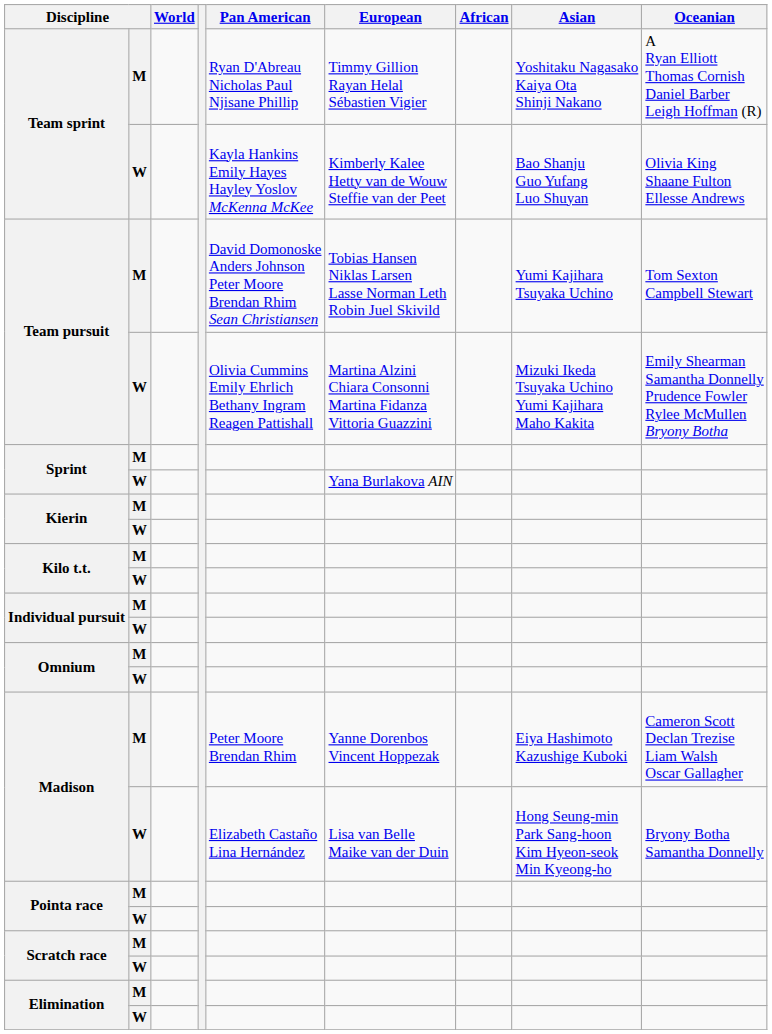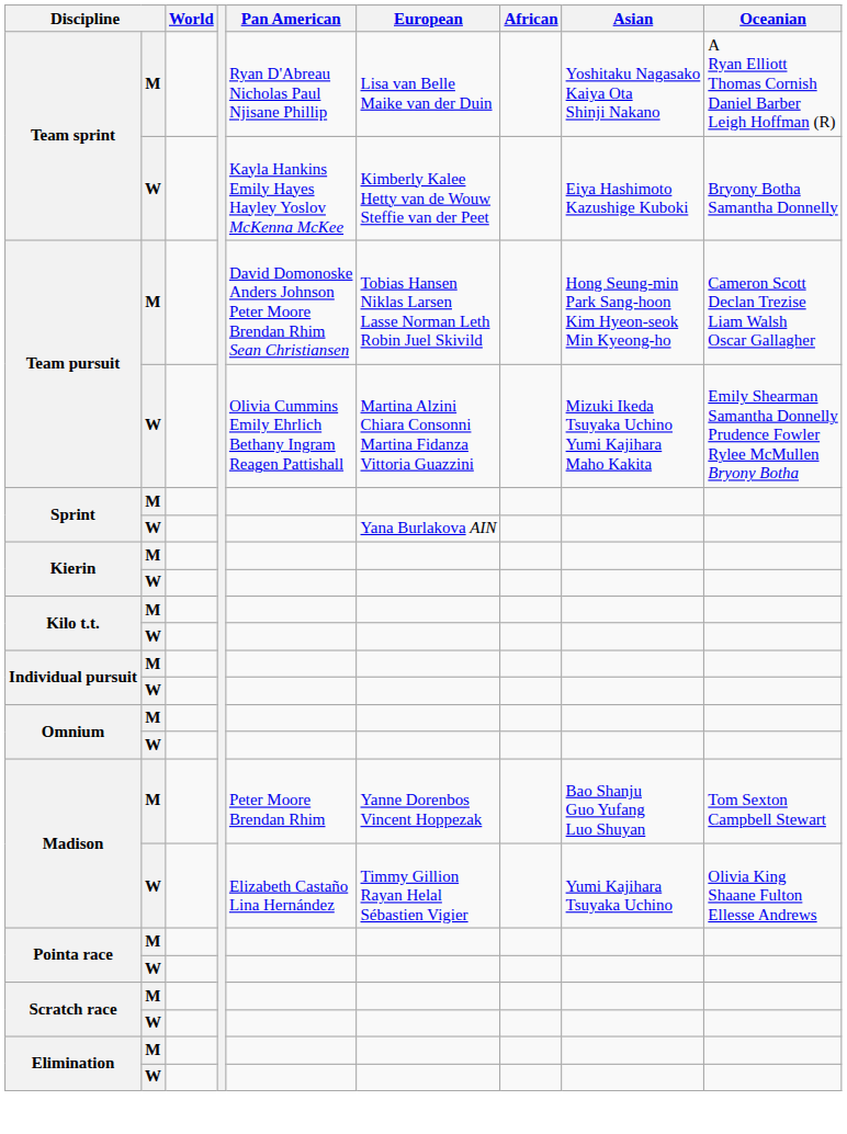 <table class="wikitable" style="font-size:85%">
 <tr>
 <th colspan="2">Discipline</th>
 <th><a href='#'>World</a></th>
 <th rowspan="23"></th>
 <th><a href='#'>Pan American</a></th>
 <th><a href='#'>European</a></th>
 <th><a href='#'>African</a></th>
 <th><a href='#'>Asian</a></th>
 <th><a href='#'>Oceanian</a></th>
 </tr>
 <tr>
 <th rowspan="2">Team sprint</th>
 <th>M</th>
 <td></td>
 <td><br><a href='#'>Ryan D'Abreau</a><br><a href='#'>Nicholas Paul</a><br><a href='#'>Njisane Phillip</a></td>
-<td><br><a href='#'>Timmy Gillion</a><br><a href='#'>Rayan Helal</a><br><a href='#'>Sébastien Vigier</a></td>
+<td><br><a href='#'>Lisa van Belle</a><br><a href='#'>Maike van der Duin</a></td>
 <td></td>
 <td><br><a href='#'>Yoshitaku Nagasako</a><br><a href='#'>Kaiya Ota</a><br><a href='#'>Shinji Nakano</a></td>
 <td> A<br><a href='#'>Ryan Elliott</a><br><a href='#'>Thomas Cornish</a><br><a href='#'>Daniel Barber</a><br><a href='#'>Leigh Hoffman</a> (R)</td>
 </tr>
 <tr>
 <th>W</th>
 <td></td>
 <td><br><a href='#'>Kayla Hankins</a><br><a href='#'>Emily Hayes</a><br><a href='#'>Hayley Yoslov</a><br><em><a href='#'>McKenna McKee</a></em></td>
 <td><br><a href='#'>Kimberly Kalee</a><br><a href='#'>Hetty van de Wouw</a><br><a href='#'>Steffie van der Peet</a></td>
 <td></td>
-<td><br><a href='#'>Bao Shanju</a><br><a href='#'>Guo Yufang</a><br><a href='#'>Luo Shuyan</a></td>
-<td><br><a href='#'>Olivia King</a><br><a href='#'>Shaane Fulton</a><br><a href='#'>Ellesse Andrews</a></td>
+<td><br><a href='#'>Eiya Hashimoto</a><br><a href='#'>Kazushige Kuboki</a></td>
+<td><br><a href='#'>Bryony Botha</a><br><a href='#'>Samantha Donnelly</a></td>
 </tr>
 <tr>
 <th rowspan="2">Team pursuit</th>
 <th>M</th>
 <td></td>
 <td><br><a href='#'>David Domonoske</a><br><a href='#'>Anders Johnson</a><br><a href='#'>Peter Moore</a><br><a href='#'>Brendan Rhim</a><br><em><a href='#'>Sean Christiansen</a></em></td>
 <td><br><a href='#'>Tobias Hansen</a><br><a href='#'>Niklas Larsen</a><br><a href='#'>Lasse Norman Leth</a><br><a href='#'>Robin Juel Skivild</a></td>
 <td></td>
-<td><br><a href='#'>Yumi Kajihara</a><br><a href='#'>Tsuyaka Uchino</a></td>
-<td><br><a href='#'>Tom Sexton</a><br><a href='#'>Campbell Stewart</a></td>
+<td><br><a href='#'>Hong Seung-min</a><br><a href='#'>Park Sang-hoon</a><br><a href='#'>Kim Hyeon-seok</a><br><a href='#'>Min Kyeong-ho</a></td>
+<td><br><a href='#'>Cameron Scott</a><br><a href='#'>Declan Trezise</a><br><a href='#'>Liam Walsh</a><br><a href='#'>Oscar Gallagher</a></td>
 </tr>
 <tr>
 <th>W</th>
 <td></td>
 <td><br><a href='#'>Olivia Cummins</a><br><a href='#'>Emily Ehrlich</a><br><a href='#'>Bethany Ingram</a><br><a href='#'>Reagen Pattishall</a></td>
 <td><br><a href='#'>Martina Alzini</a><br><a href='#'>Chiara Consonni</a><br><a href='#'>Martina Fidanza</a><br><a href='#'>Vittoria Guazzini</a></td>
 <td></td>
 <td><br><a href='#'>Mizuki Ikeda</a><br><a href='#'>Tsuyaka Uchino</a><br><a href='#'>Yumi Kajihara</a><br><a href='#'>Maho Kakita</a></td>
 <td><br><a href='#'>Emily Shearman</a><br><a href='#'>Samantha Donnelly</a><br><a href='#'>Prudence Fowler</a><br><a href='#'>Rylee McMullen</a><br><em><a href='#'>Bryony Botha</a></em></td>
 </tr>
 <tr>
 <th rowspan="2">Sprint</th>
 <th>M</th>
 <td></td>
 <td></td>
 <td></td>
 <td></td>
 <td></td>
 <td></td>
 </tr>
 <tr>
 <th>W</th>
 <td></td>
 <td></td>
 <td><a href='#'>Yana Burlakova</a> <em>AIN</em></td>
 <td></td>
 <td></td>
 <td></td>
 </tr>
 <tr>
 <th rowspan="2">Kierin</th>
 <th>M</th>
 <td></td>
 <td></td>
 <td></td>
 <td></td>
 <td></td>
 <td></td>
 </tr>
 <tr>
 <th>W</th>
 <td></td>
 <td></td>
 <td></td>
 <td></td>
 <td></td>
 <td></td>
 </tr>
 <tr>
 <th rowspan="2">Kilo t.t.</th>
 <th>M</th>
 <td></td>
 <td></td>
 <td></td>
 <td></td>
 <td></td>
 <td></td>
 </tr>
 <tr>
 <th>W</th>
 <td></td>
 <td></td>
 <td></td>
 <td></td>
 <td></td>
 <td></td>
 </tr>
 <tr>
 <th rowspan="2">Individual pursuit</th>
 <th>M</th>
 <td></td>
 <td></td>
 <td></td>
 <td></td>
 <td></td>
 <td></td>
 </tr>
 <tr>
 <th>W</th>
 <td></td>
 <td></td>
 <td></td>
 <td></td>
 <td></td>
 <td></td>
 </tr>
 <tr>
 <th rowspan="2">Omnium</th>
 <th>M</th>
 <td></td>
 <td></td>
 <td></td>
 <td></td>
 <td></td>
 <td></td>
 </tr>
 <tr>
 <th>W</th>
 <td></td>
 <td></td>
 <td></td>
 <td></td>
 <td></td>
 <td></td>
 </tr>
 <tr>
 <th rowspan="2">Madison</th>
 <th>M</th>
 <td></td>
 <td><br><a href='#'>Peter Moore</a><br><a href='#'>Brendan Rhim</a></td>
 <td><br><a href='#'>Yanne Dorenbos</a><br><a href='#'>Vincent Hoppezak</a></td>
 <td></td>
-<td><br><a href='#'>Eiya Hashimoto</a><br><a href='#'>Kazushige Kuboki</a></td>
-<td><br><a href='#'>Cameron Scott</a><br><a href='#'>Declan Trezise</a><br><a href='#'>Liam Walsh</a><br><a href='#'>Oscar Gallagher</a></td>
+<td><br><a href='#'>Bao Shanju</a><br><a href='#'>Guo Yufang</a><br><a href='#'>Luo Shuyan</a></td>
+<td><br><a href='#'>Tom Sexton</a><br><a href='#'>Campbell Stewart</a></td>
 </tr>
 <tr>
 <th>W</th>
 <td></td>
 <td><br><a href='#'>Elizabeth Castaño</a><br><a href='#'>Lina Hernández</a></td>
-<td><br><a href='#'>Lisa van Belle</a><br><a href='#'>Maike van der Duin</a></td>
+<td><br><a href='#'>Timmy Gillion</a><br><a href='#'>Rayan Helal</a><br><a href='#'>Sébastien Vigier</a></td>
 <td></td>
-<td><br><a href='#'>Hong Seung-min</a><br><a href='#'>Park Sang-hoon</a><br><a href='#'>Kim Hyeon-seok</a><br><a href='#'>Min Kyeong-ho</a></td>
-<td><br><a href='#'>Bryony Botha</a><br><a href='#'>Samantha Donnelly</a></td>
+<td><br><a href='#'>Yumi Kajihara</a><br><a href='#'>Tsuyaka Uchino</a></td>
+<td><br><a href='#'>Olivia King</a><br><a href='#'>Shaane Fulton</a><br><a href='#'>Ellesse Andrews</a></td>
 </tr>
 <tr>
 <th rowspan="2">Pointa race</th>
 <th>M</th>
 <td></td>
 <td></td>
 <td></td>
 <td></td>
 <td></td>
 <td></td>
 </tr>
 <tr>
 <th>W</th>
 <td></td>
 <td></td>
 <td></td>
 <td></td>
 <td></td>
 <td></td>
 </tr>
 <tr>
 <th rowspan="2">Scratch race</th>
 <th>M</th>
 <td></td>
 <td></td>
 <td></td>
 <td></td>
 <td></td>
 <td></td>
 </tr>
 <tr>
 <th>W</th>
 <td></td>
 <td></td>
 <td></td>
 <td></td>
 <td></td>
 <td></td>
 </tr>
 <tr>
 <th rowspan="2">Elimination</th>
 <th>M</th>
 <td></td>
 <td></td>
 <td></td>
 <td></td>
 <td></td>
 <td></td>
 </tr>
 <tr>
 <th>W</th>
 <td></td>
 <td></td>
 <td></td>
 <td></td>
 <td></td>
 <td></td>
 </tr>
 </table>
